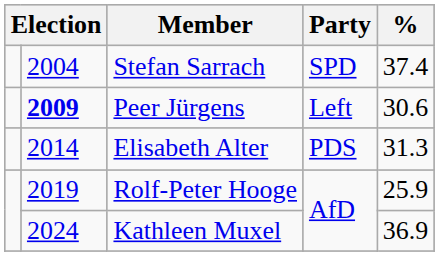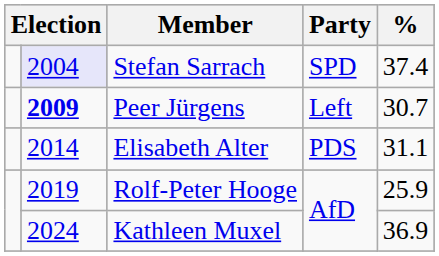 <table class=wikitable>
 <tr>
 <th colspan=2>Election</th>
 <th>Member</th>
 <th>Party</th>
 <th>%</th>
 </tr>
 <tr>
 <td bgcolor=></td>
-<td><a href='#'>2004</a></td>
+<td style="background: lavender;"><a href='#'>2004</a></td>
 <td><a href='#'>Stefan Sarrach</a></td>
 <td><a href='#'>SPD</a></td>
 <td align=right>37.4</td>
 </tr>
 <tr>
 <td bgcolor=></td>
 <td><strong><a href='#'>2009</a></strong></td>
 <td><a href='#'>Peer Jürgens</a></td>
 <td><a href='#'>Left</a></td>
-<td align=right>30.6</td>
+<td align=right>30.7</td>
 </tr>
 <tr>
 <td bgcolor=></td>
 <td><a href='#'>2014</a></td>
 <td><a href='#'>Elisabeth Alter</a></td>
 <td><a href='#'>PDS</a></td>
-<td align=right>31.3</td>
+<td align=right>31.1</td>
 </tr>
 <tr>
 <td rowspan=2 bgcolor=></td>
 <td><a href='#'>2019</a></td>
 <td><a href='#'>Rolf-Peter Hooge</a></td>
 <td rowspan=2><a href='#'>AfD</a></td>
 <td align=right>25.9</td>
 </tr>
 <tr>
 <td><a href='#'>2024</a></td>
 <td><a href='#'>Kathleen Muxel</a></td>
 <td align=right>36.9</td>
 </tr>
 </table>
